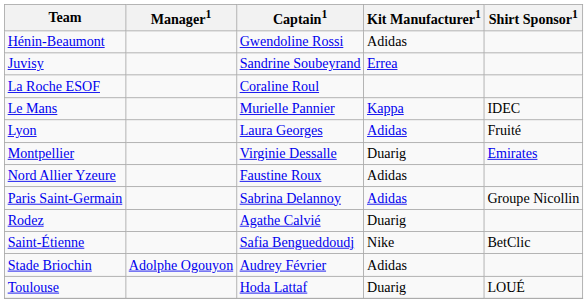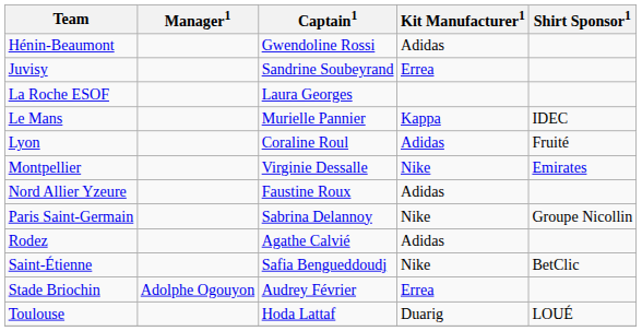 <table class="wikitable sortable" style="text-align: left;">
 <tr>
 <th>Team</th>
 <th>Manager<sup>1</sup></th>
 <th>Captain<sup>1</sup></th>
 <th>Kit Manufacturer<sup>1</sup></th>
 <th>Shirt Sponsor<sup>1</sup></th>
 </tr>
 <tr>
 <td><a href='#'>Hénin-Beaumont</a></td>
 <td> </td>
 <td> <a href='#'>Gwendoline Rossi</a></td>
 <td>Adidas</td>
 <td></td>
 </tr>
 <tr>
 <td><a href='#'>Juvisy</a></td>
 <td> </td>
 <td> <a href='#'>Sandrine Soubeyrand</a></td>
 <td><a href='#'>Errea</a></td>
 <td></td>
 </tr>
 <tr>
 <td><a href='#'>La Roche ESOF</a></td>
 <td> </td>
-<td> <a href='#'>Coraline Roul</a></td>
+<td> <a href='#'>Laura Georges</a></td>
 <td></td>
 <td></td>
 </tr>
 <tr>
 <td><a href='#'>Le Mans</a></td>
 <td> </td>
 <td> <a href='#'>Murielle Pannier</a></td>
 <td><a href='#'>Kappa</a></td>
 <td>IDEC</td>
 </tr>
 <tr>
 <td><a href='#'>Lyon</a></td>
 <td> </td>
-<td> <a href='#'>Laura Georges</a></td>
+<td> <a href='#'>Coraline Roul</a></td>
 <td><a href='#'>Adidas</a></td>
 <td>Fruité</td>
 </tr>
 <tr>
 <td><a href='#'>Montpellier</a></td>
 <td> </td>
 <td> <a href='#'>Virginie Dessalle</a></td>
-<td>Duarig</td>
+<td><a href='#'>Nike</a></td>
 <td><a href='#'>Emirates</a></td>
 </tr>
 <tr>
 <td><a href='#'>Nord Allier Yzeure</a></td>
 <td> </td>
 <td> <a href='#'>Faustine Roux</a></td>
 <td>Adidas</td>
 <td></td>
 </tr>
 <tr>
 <td><a href='#'>Paris Saint-Germain</a></td>
 <td> </td>
 <td> <a href='#'>Sabrina Delannoy</a></td>
-<td><a href='#'>Adidas</a></td>
+<td>Nike</td>
 <td>Groupe Nicollin</td>
 </tr>
 <tr>
 <td><a href='#'>Rodez</a></td>
 <td> </td>
 <td> <a href='#'>Agathe Calvié</a></td>
-<td>Duarig</td>
+<td>Adidas</td>
 <td></td>
 </tr>
 <tr>
 <td><a href='#'>Saint-Étienne</a></td>
 <td> </td>
 <td> <a href='#'>Safia Bengueddoudj</a></td>
 <td>Nike</td>
 <td>BetClic</td>
 </tr>
 <tr>
 <td><a href='#'>Stade Briochin</a></td>
 <td> <a href='#'>Adolphe Ogouyon</a></td>
 <td> <a href='#'>Audrey Février</a></td>
-<td>Adidas</td>
+<td><a href='#'>Errea</a></td>
 <td></td>
 </tr>
 <tr>
 <td><a href='#'>Toulouse</a></td>
 <td> </td>
 <td> <a href='#'>Hoda Lattaf</a></td>
 <td>Duarig</td>
 <td>LOUÉ</td>
 </tr>
 <tr>
 </tr>
 </table>
